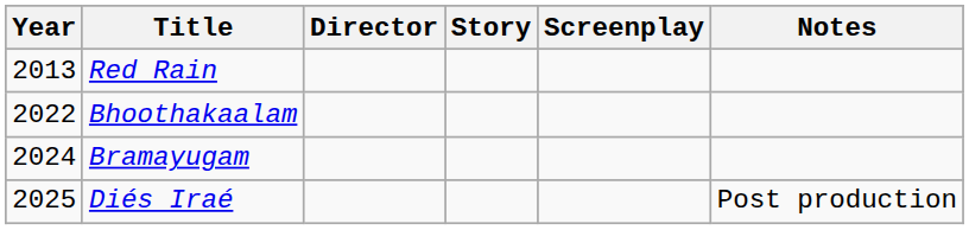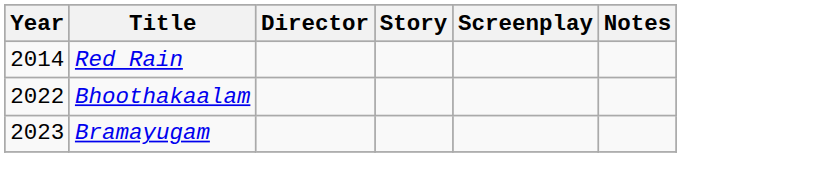 <table class="wikitable">
 <tr>
 <th>Year</th>
 <th>Title</th>
 <th>Director</th>
 <th>Story</th>
 <th>Screenplay</th>
 <th>Notes</th>
 </tr>
 <tr>
-<td>2013</td>
+<td>2014</td>
 <td><a href='#'><em>Red Rain</em></a></td>
 <td></td>
 <td></td>
 <td></td>
 <td></td>
 </tr>
 <tr>
 <td>2022</td>
 <td><em><a href='#'>Bhoothakaalam</a></em></td>
 <td></td>
 <td></td>
 <td></td>
 <td></td>
 </tr>
 <tr>
-<td>2024</td>
+<td>2023</td>
 <td><em><a href='#'>Bramayugam</a></em></td>
 <td></td>
 <td></td>
 <td></td>
 <td></td>
 </tr>
-<tr>
-<td>2025</td>
-<td><em><a href='#'>Diés Iraé</a></em></td>
-<td></td>
-<td></td>
-<td></td>
-<td>Post production</td>
-</tr>
 </table>
